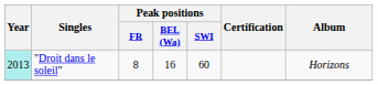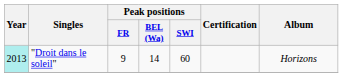 <table class="wikitable">
 <tr>
 <th align="center" rowspan="2" width="10">Year</th>
 <th align="center" rowspan="2" width="120">Singles</th>
 <th align="center" colspan="3" width="20">Peak positions</th>
 <th align="center" rowspan="2" width="70">Certification</th>
 <th align="center" rowspan="2" width="120">Album</th>
 </tr>
 <tr>
 <th scope="col" style="width:3em;font-size:90%;"><a href='#'>FR</a><br></th>
 <th scope="col" style="width:3em;font-size:90%;"><a href='#'>BEL <br>(Wa)</a><br></th>
 <th scope="col" style="width:3em;font-size:90%;"><a href='#'>SWI</a><br></th>
 </tr>
 <tr>
 <td style="background: paleturquoise; text-align:center;">2013</td>
 <td>"<a href='#'>Droit dans le soleil</a>"</td>
-<td style="text-align:center;">8</td>
-<td style="text-align:center;">16</td>
+<td style="text-align:center;">9</td>
+<td style="text-align:center;">14</td>
 <td style="text-align:center;">60</td>
 <td style="text-align:center;"></td>
 <td style="text-align:center;"><em>Horizons</em></td>
 </tr>
 <tr>
 </tr>
 </table>
